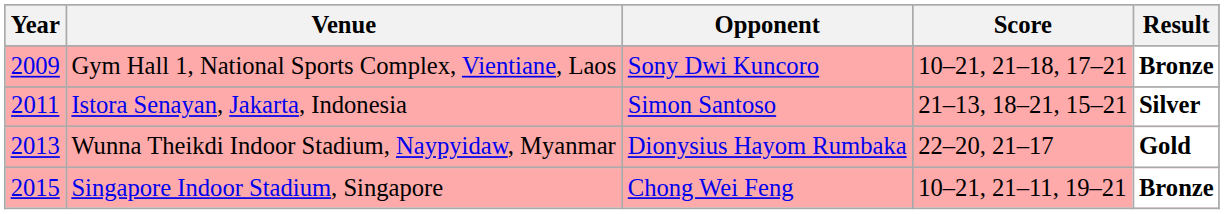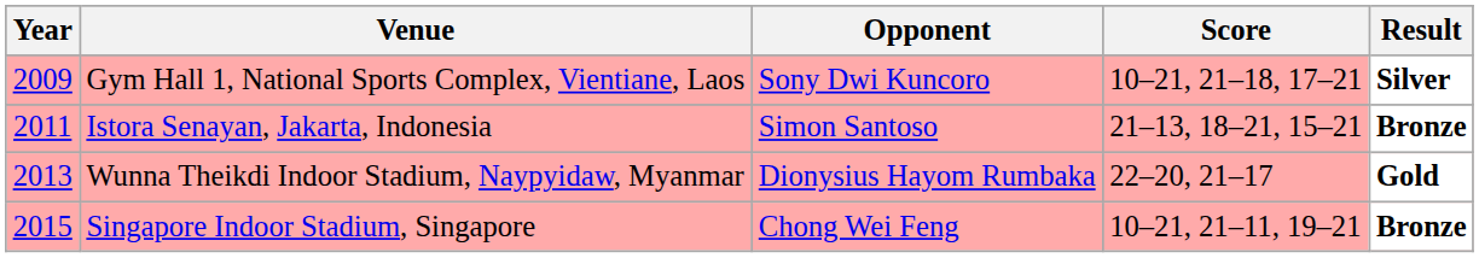 <table class="sortable wikitable" style="font-size: 90%;">
 <tr>
 <th>Year</th>
 <th>Venue</th>
 <th>Opponent</th>
 <th>Score</th>
 <th>Result</th>
 </tr>
 <tr style="background:#FFAAAA">
 <td align="center"><a href='#'>2009</a></td>
 <td align="left">Gym Hall 1, National Sports Complex, <a href='#'>Vientiane</a>, Laos</td>
 <td align="left"> <a href='#'>Sony Dwi Kuncoro</a></td>
 <td align="left">10–21, 21–18, 17–21</td>
-<td style="text-align:left; background:white"> <strong>Bronze</strong></td>
+<td style="text-align:left; background:white"> <strong>Silver</strong></td>
 </tr>
 <tr style="background:#FFAAAA">
 <td align="center"><a href='#'>2011</a></td>
 <td align="left"><a href='#'>Istora Senayan</a>, <a href='#'>Jakarta</a>, Indonesia</td>
 <td align="left"> <a href='#'>Simon Santoso</a></td>
 <td align="left">21–13, 18–21, 15–21</td>
-<td style="text-align:left; background:white"> <strong>Silver</strong></td>
+<td style="text-align:left; background:white"> <strong>Bronze</strong></td>
 </tr>
 <tr style="background:#FFAAAA">
 <td align="center"><a href='#'>2013</a></td>
 <td align="left">Wunna Theikdi Indoor Stadium, <a href='#'>Naypyidaw</a>, Myanmar</td>
 <td align="left"> <a href='#'>Dionysius Hayom Rumbaka</a></td>
 <td align="left">22–20, 21–17</td>
 <td style="text-align:left; background:white"> <strong>Gold</strong></td>
 </tr>
 <tr style="background:#FFAAAA">
 <td align="center"><a href='#'>2015</a></td>
 <td align="left"><a href='#'>Singapore Indoor Stadium</a>, Singapore</td>
 <td align="left"> <a href='#'>Chong Wei Feng</a></td>
 <td align="left">10–21, 21–11, 19–21</td>
 <td style="text-align:left; background:white"> <strong>Bronze</strong></td>
 </tr>
 </table>
